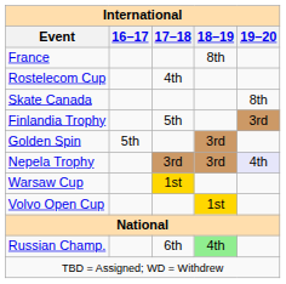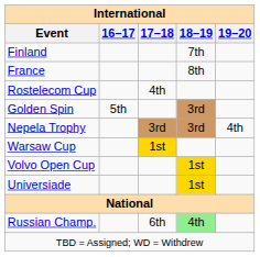 <table class="wikitable" style="text-align:center">
 <tr>
 <th style="background-color: #ffdead; " colspan=5 align=center>International</th>
 </tr>
 <tr>
 <th>Event</th>
 <th><a href='#'>16–17</a></th>
 <th><a href='#'>17–18</a></th>
 <th><a href='#'>18–19</a></th>
 <th><a href='#'>19–20</a></th>
+</tr>
+<tr>
+<td align=left> <a href='#'>Finland</a></td>
+<td></td>
+<td></td>
+<td>7th</td>
+<td></td>
 </tr>
 <tr>
 <td align=left> <a href='#'>France</a></td>
 <td></td>
 <td></td>
 <td>8th</td>
 <td></td>
 </tr>
 <tr>
 <td align=left> <a href='#'>Rostelecom Cup</a></td>
 <td></td>
 <td>4th</td>
 <td></td>
 <td></td>
 </tr>
 <tr>
-<td align=left> <a href='#'>Skate Canada</a></td>
-<td></td>
-<td></td>
-<td></td>
-<td>8th</td>
-</tr>
-<tr>
-<td align=left> <a href='#'>Finlandia Trophy</a></td>
-<td></td>
-<td>5th</td>
-<td></td>
-<td bgcolor=cc9966>3rd</td>
-</tr>
-<tr>
 <td align=left> <a href='#'>Golden Spin</a></td>
 <td>5th</td>
 <td></td>
 <td bgcolor=cc9966>3rd</td>
 <td></td>
 </tr>
 <tr>
 <td align=left> <a href='#'>Nepela Trophy</a></td>
 <td></td>
 <td bgcolor=cc9966>3rd</td>
 <td bgcolor=cc9966>3rd</td>
-<td style="background: lavender;">4th</td>
+<td>4th</td>
 </tr>
 <tr>
 <td align=left> <a href='#'>Warsaw Cup</a></td>
 <td></td>
 <td bgcolor=gold>1st</td>
 <td></td>
 <td></td>
 </tr>
 <tr>
 <td align=left><a href='#'>Volvo Open Cup</a></td>
+<td></td>
+<td></td>
+<td bgcolor=gold>1st</td>
+<td></td>
+</tr>
+<tr>
+<td align=left><a href='#'>Universiade</a></td>
 <td></td>
 <td></td>
 <td bgcolor=gold>1st</td>
 <td></td>
 </tr>
 <tr>
 <th style="background-color: #ffdead; " colspan=5 align=center>National</th>
 </tr>
 <tr>
 <td align=left><a href='#'>Russian Champ.</a></td>
 <td></td>
 <td>6th</td>
 <td style="background: lightgreen;">4th</td>
 <td></td>
 </tr>
 <tr>
 <td colspan=5 align=center><small> TBD = Assigned; WD = Withdrew </small></td>
 </tr>
 </table>
